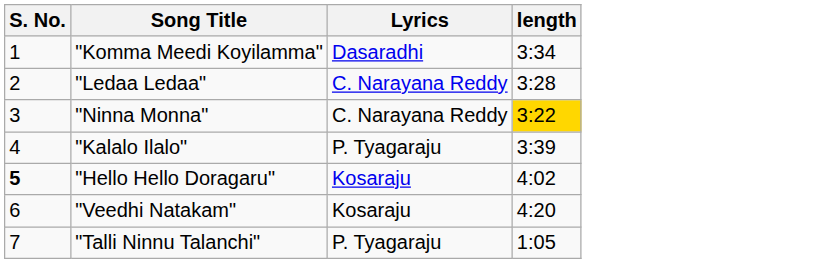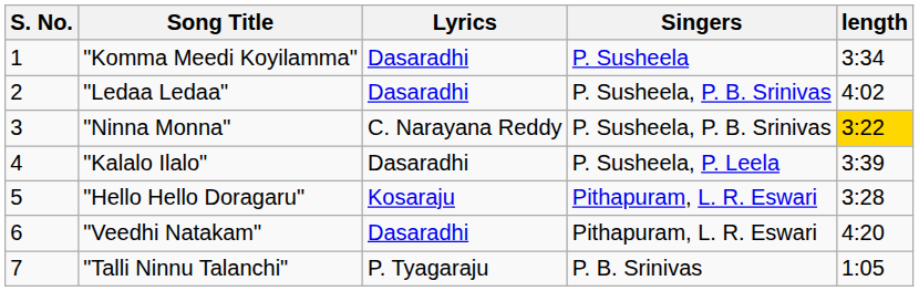 <table class="wikitable">
 <tr>
 <th>S. No.</th>
 <th>Song Title</th>
 <th>Lyrics</th>
+<th>Singers</th>
 <th>length</th>
 </tr>
 <tr>
 <td>1</td>
 <td>"Komma Meedi Koyilamma"</td>
 <td><a href='#'>Dasaradhi</a></td>
+<td><a href='#'>P. Susheela</a></td>
 <td>3:34</td>
 </tr>
 <tr>
 <td>2</td>
 <td>"Ledaa Ledaa"</td>
-<td><a href='#'>C. Narayana Reddy</a></td>
-<td>3:28</td>
+<td><a href='#'>Dasaradhi</a></td>
+<td>P. Susheela, <a href='#'>P. B. Srinivas</a></td>
+<td>4:02</td>
 </tr>
 <tr>
 <td>3</td>
 <td>"Ninna Monna"</td>
 <td>C. Narayana Reddy</td>
+<td>P. Susheela, P. B. Srinivas</td>
 <td style="background: gold;">3:22</td>
 </tr>
 <tr>
 <td>4</td>
 <td>"Kalalo Ilalo"</td>
-<td>P. Tyagaraju</td>
+<td>Dasaradhi</td>
+<td>P. Susheela, <a href='#'>P. Leela</a></td>
 <td>3:39</td>
 </tr>
 <tr>
-<td><strong>5</strong></td>
+<td>5</td>
 <td>"Hello Hello Doragaru"</td>
 <td><a href='#'>Kosaraju</a></td>
-<td>4:02</td>
+<td><a href='#'>Pithapuram</a>, <a href='#'>L. R. Eswari</a></td>
+<td>3:28</td>
 </tr>
 <tr>
 <td>6</td>
 <td>"Veedhi Natakam"</td>
-<td>Kosaraju</td>
+<td><a href='#'>Dasaradhi</a></td>
+<td>Pithapuram, L. R. Eswari</td>
 <td>4:20</td>
 </tr>
 <tr>
 <td>7</td>
 <td>"Talli Ninnu Talanchi"</td>
 <td>P. Tyagaraju</td>
+<td>P. B. Srinivas</td>
 <td>1:05</td>
 </tr>
 </table>
